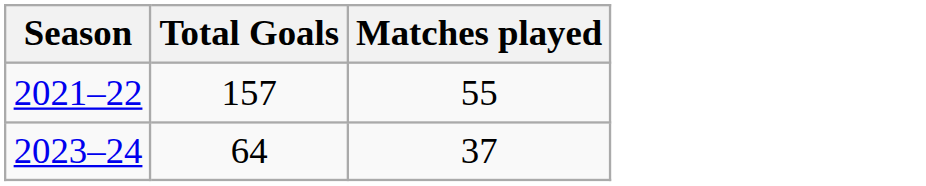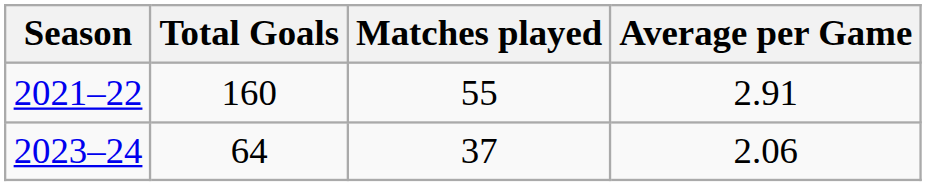 <table class="wikitable sortable" style="text-align:center">
 <tr>
 <th>Season</th>
 <th>Total Goals</th>
 <th>Matches played</th>
+<th>Average per Game</th>
 </tr>
 <tr>
 <td><a href='#'>2021–22</a></td>
-<td>157</td>
+<td>160</td>
 <td>55</td>
+<td>2.91</td>
 </tr>
 <tr>
 <td><a href='#'>2023–24</a></td>
 <td>64</td>
 <td>37</td>
+<td>2.06</td>
 </tr>
 </table>
